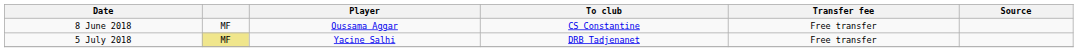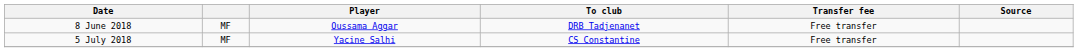 <table class="wikitable sortable" style="width:70%; text-align:center; font-size:85%; text-align:centre;">
 <tr>
 <th>Date</th>
 <th></th>
 <th>Player</th>
 <th>To club</th>
 <th>Transfer fee</th>
 <th>Source</th>
 </tr>
 <tr>
 <td>8 June 2018</td>
 <td>MF</td>
 <td> <a href='#'>Oussama Aggar</a></td>
-<td><a href='#'>CS Constantine</a></td>
+<td><a href='#'>DRB Tadjenanet</a></td>
 <td>Free transfer</td>
 <td></td>
 </tr>
 <tr>
 <td>5 July 2018</td>
-<td style="background: khaki;">MF</td>
+<td>MF</td>
 <td> <a href='#'>Yacine Salhi</a></td>
-<td><a href='#'>DRB Tadjenanet</a></td>
+<td><a href='#'>CS Constantine</a></td>
 <td>Free transfer</td>
 <td></td>
 </tr>
 <tr>
 </tr>
 </table>
